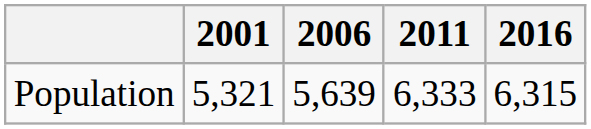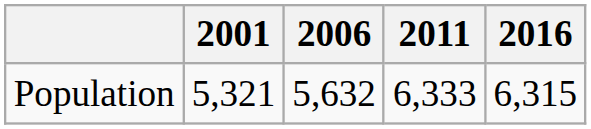 <table class="wikitable">
 <tr>
 <th></th>
 <th>2001</th>
 <th>2006</th>
 <th>2011</th>
 <th>2016</th>
 </tr>
 <tr>
 <td>Population</td>
 <td>5,321</td>
-<td>5,639</td>
+<td>5,632</td>
 <td>6,333</td>
 <td>6,315</td>
 </tr>
 </table>
